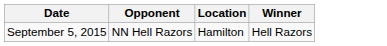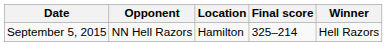 <table class="wikitable">
 <tr>
 <th>Date</th>
 <th>Opponent</th>
 <th>Location</th>
+<th>Final score</th>
 <th>Winner</th>
 </tr>
 <tr>
 <td>September 5, 2015</td>
 <td>NN Hell Razors</td>
 <td>Hamilton</td>
+<td>325–214</td>
 <td>Hell Razors</td>
 </tr>
 </table>
